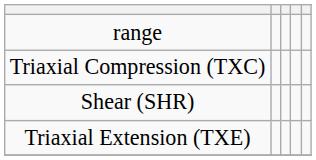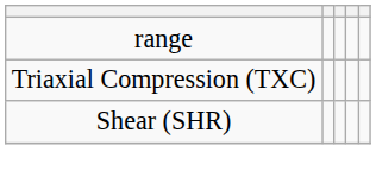 <table class="wikitable" style="text-align:center">
 <tr>
 <th></th>
 <th></th>
 <th></th>
 <th></th>
 <th></th>
 </tr>
 <tr>
 <td>range</td>
 <td></td>
 <td></td>
 <td></td>
 <td></td>
 </tr>
 <tr>
 <td>Triaxial Compression (TXC)</td>
 <td></td>
 <td></td>
 <td></td>
 <td></td>
 </tr>
 <tr>
 <td>Shear (SHR)</td>
 <td></td>
 <td></td>
 <td></td>
 <td></td>
 </tr>
 <tr>
-<td>Triaxial Extension (TXE)</td>
-<td></td>
-<td></td>
-<td></td>
-<td></td>
-</tr>
-<tr>
 </tr>
 </table>
